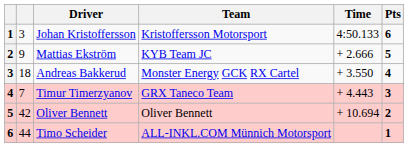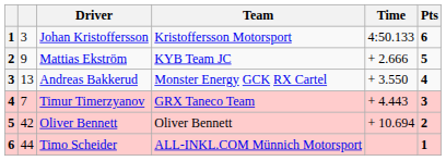 <table class="wikitable" style="font-size:95%">
 <tr>
 <th></th>
 <th></th>
 <th>Driver</th>
 <th>Team</th>
 <th>Time</th>
 <th>Pts</th>
 </tr>
 <tr>
 <th>1</th>
 <td>3</td>
 <td> <a href='#'>Johan Kristoffersson</a></td>
 <td><a href='#'>Kristoffersson Motorsport</a></td>
 <td>4:50.133</td>
 <td><strong>6</strong></td>
 </tr>
 <tr>
 <th>2</th>
 <td>9</td>
 <td> <a href='#'>Mattias Ekström</a></td>
 <td><a href='#'>KYB Team JC</a></td>
 <td>+ 2.666</td>
 <td><strong>5</strong></td>
 </tr>
 <tr>
 <th>3</th>
-<td>18</td>
+<td>13</td>
 <td> <a href='#'>Andreas Bakkerud</a></td>
 <td><a href='#'>Monster Energy</a> <a href='#'>GCK</a> <a href='#'>RX Cartel</a></td>
 <td>+ 3.550</td>
 <td><strong>4</strong></td>
 </tr>
 <tr>
 <th style="background:#ffcccc;">4</th>
 <td style="background:#ffcccc;">7</td>
 <td style="background:#ffcccc;"> <a href='#'>Timur Timerzyanov</a></td>
 <td style="background:#ffcccc;"><a href='#'>GRX Taneco Team</a></td>
 <td style="background:#ffcccc;">+ 4.443</td>
 <td style="background:#ffcccc;"><strong>3</strong></td>
 </tr>
 <tr>
 <th style="background:#ffcccc;">5</th>
 <td style="background:#ffcccc;">42</td>
 <td style="background:#ffcccc;"> <a href='#'>Oliver Bennett</a></td>
 <td style="background:#ffcccc;">Oliver Bennett</td>
 <td style="background:#ffcccc;">+ 10.694</td>
 <td style="background:#ffcccc;"><strong>2</strong></td>
 </tr>
 <tr>
 <th style="background:#ffcccc;">6</th>
 <td style="background:#ffcccc;">44</td>
 <td style="background:#ffcccc;"> <a href='#'>Timo Scheider</a></td>
 <td style="background:#ffcccc;"><a href='#'>ALL-INKL.COM Münnich Motorsport</a></td>
 <td style="background:#ffcccc;"><strong></strong></td>
 <td style="background:#ffcccc;"><strong>1</strong></td>
 </tr>
 </table>
